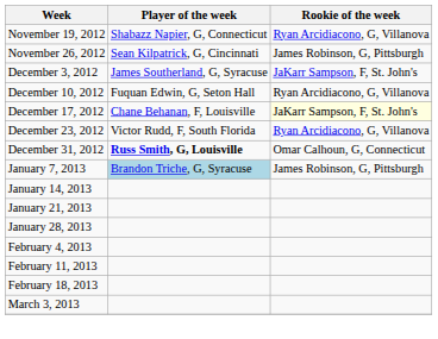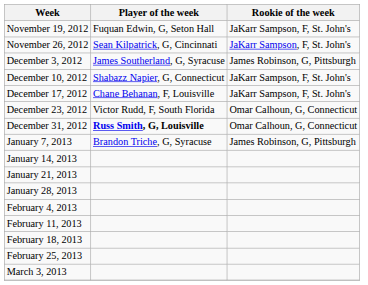 <table class="wikitable" border="1">
 <tr>
 <th>Week</th>
 <th>Player of the week</th>
 <th>Rookie of the week</th>
 </tr>
 <tr>
 <td>November 19, 2012</td>
-<td><a href='#'>Shabazz Napier</a>, G, Connecticut</td>
-<td><a href='#'>Ryan Arcidiacono</a>, G, Villanova</td>
+<td>Fuquan Edwin, G, Seton Hall</td>
+<td>JaKarr Sampson, F, St. John's</td>
 </tr>
 <tr>
 <td>November 26, 2012</td>
 <td><a href='#'>Sean Kilpatrick</a>, G, Cincinnati</td>
-<td>James Robinson, G, Pittsburgh</td>
+<td><a href='#'>JaKarr Sampson</a>, F, St. John's</td>
 </tr>
 <tr>
 <td>December 3, 2012</td>
 <td><a href='#'>James Southerland</a>, G, Syracuse</td>
-<td><a href='#'>JaKarr Sampson</a>, F, St. John's</td>
+<td>James Robinson, G, Pittsburgh</td>
 </tr>
 <tr>
 <td>December 10, 2012</td>
-<td>Fuquan Edwin, G, Seton Hall</td>
-<td>Ryan Arcidiacono, G, Villanova</td>
+<td><a href='#'>Shabazz Napier</a>, G, Connecticut</td>
+<td>JaKarr Sampson, F, St. John's</td>
 </tr>
 <tr>
 <td>December 17, 2012</td>
 <td><a href='#'>Chane Behanan</a>, F, Louisville</td>
-<td style="background: lightyellow;">JaKarr Sampson, F, St. John's</td>
+<td>JaKarr Sampson, F, St. John's</td>
 </tr>
 <tr>
 <td>December 23, 2012</td>
 <td>Victor Rudd, F, South Florida</td>
-<td><a href='#'>Ryan Arcidiacono</a>, G, Villanova</td>
+<td>Omar Calhoun, G, Connecticut</td>
 </tr>
 <tr>
 <td>December 31, 2012</td>
 <td><strong><a href='#'>Russ Smith</a>, G, Louisville</strong></td>
 <td>Omar Calhoun, G, Connecticut</td>
 </tr>
 <tr>
 <td>January 7, 2013</td>
-<td style="background: lightblue;"><a href='#'>Brandon Triche</a>, G, Syracuse</td>
+<td><a href='#'>Brandon Triche</a>, G, Syracuse</td>
 <td>James Robinson, G, Pittsburgh</td>
 </tr>
 <tr>
 <td>January 14, 2013</td>
 <td></td>
 <td></td>
 </tr>
 <tr>
 <td>January 21, 2013</td>
 <td></td>
 <td></td>
 </tr>
 <tr>
 <td>January 28, 2013</td>
 <td></td>
 <td></td>
 </tr>
 <tr>
 <td>February 4, 2013</td>
 <td></td>
 <td></td>
 </tr>
 <tr>
 <td>February 11, 2013</td>
 <td></td>
 <td></td>
 </tr>
 <tr>
 <td>February 18, 2013</td>
 <td></td>
 <td></td>
 </tr>
 <tr>
+<td>February 25, 2013</td>
+<td></td>
+<td></td>
+</tr>
+<tr>
 <td>March 3, 2013</td>
 <td></td>
 <td></td>
 </tr>
 <tr>
 </tr>
 </table>
